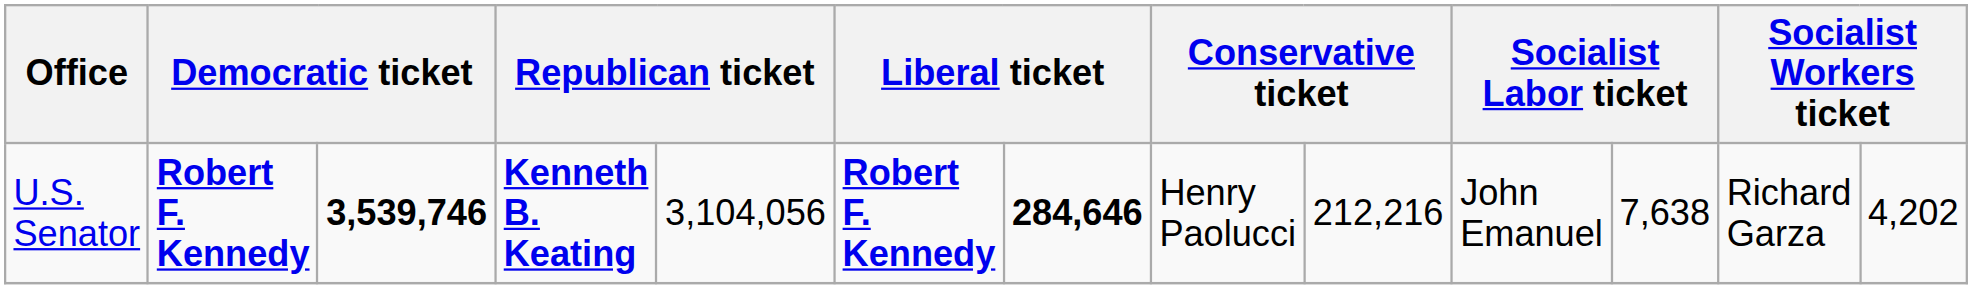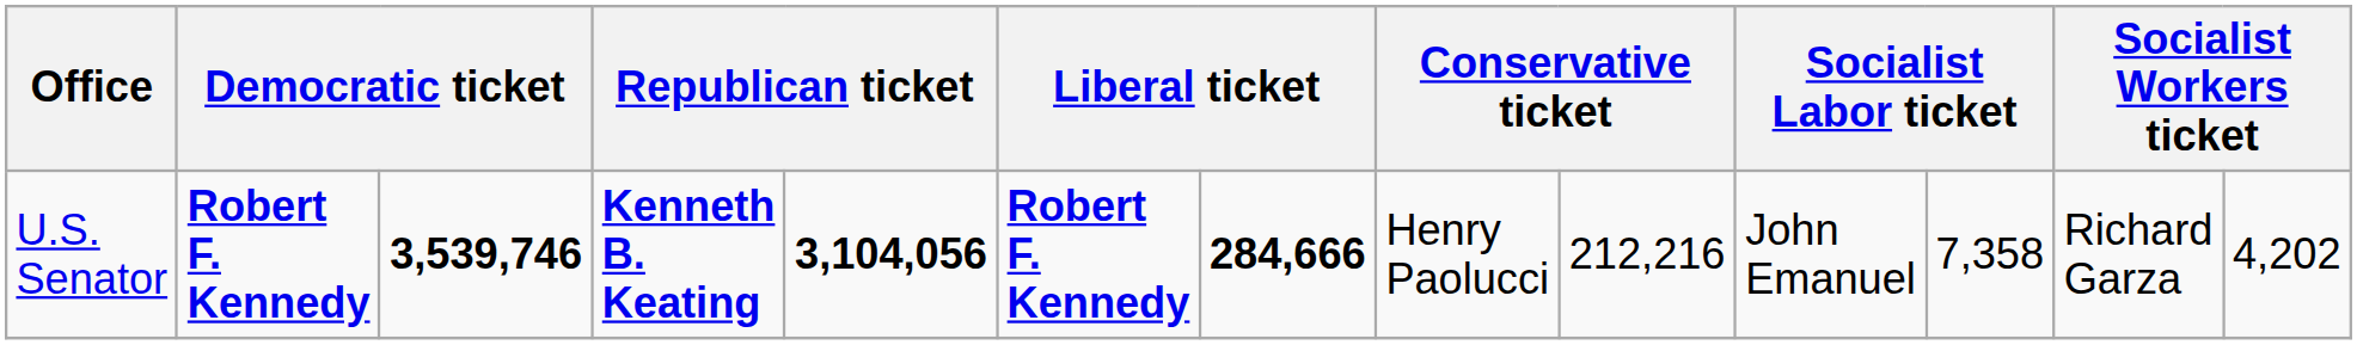 <table class=wikitable>
 <tr bgcolor=lightgrey>
 <th>Office</th>
 <th colspan="2" ><a href='#'>Democratic</a> ticket</th>
 <th colspan="2" ><a href='#'>Republican</a> ticket</th>
 <th colspan="2" ><a href='#'>Liberal</a> ticket</th>
 <th colspan="2" ><a href='#'>Conservative</a> ticket</th>
 <th colspan="2" ><a href='#'>Socialist Labor</a> ticket</th>
 <th colspan="2" ><a href='#'>Socialist Workers</a> ticket</th>
 </tr>
 <tr>
 <td><a href='#'>U.S. Senator</a></td>
 <td><strong><a href='#'>Robert F. Kennedy</a></strong></td>
 <td align="right"><strong>3,539,746</strong></td>
 <td><strong><a href='#'>Kenneth B. Keating</a></strong></td>
-<td align="right">3,104,056</td>
+<td align="right"><strong>3,104,056</strong></td>
 <td><strong><a href='#'>Robert F. Kennedy</a></strong></td>
-<td align="right"><strong>284,646</strong></td>
+<td align="right"><strong>284,666</strong></td>
 <td>Henry Paolucci</td>
 <td align="right">212,216</td>
 <td>John Emanuel</td>
-<td align="right">7,638</td>
+<td align="right">7,358</td>
 <td>Richard Garza</td>
 <td align="right">4,202</td>
 </tr>
 <tr>
 </tr>
 </table>
